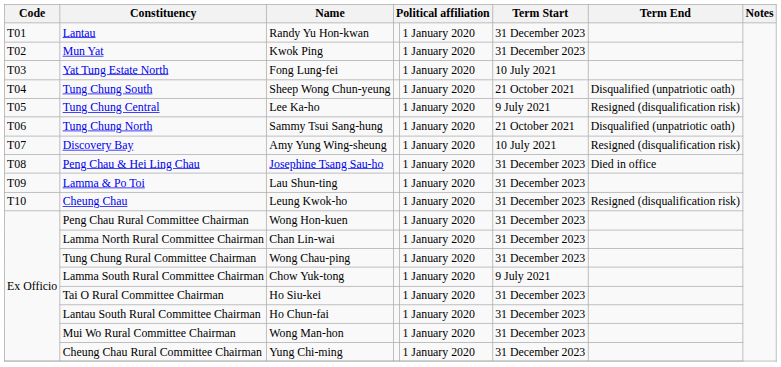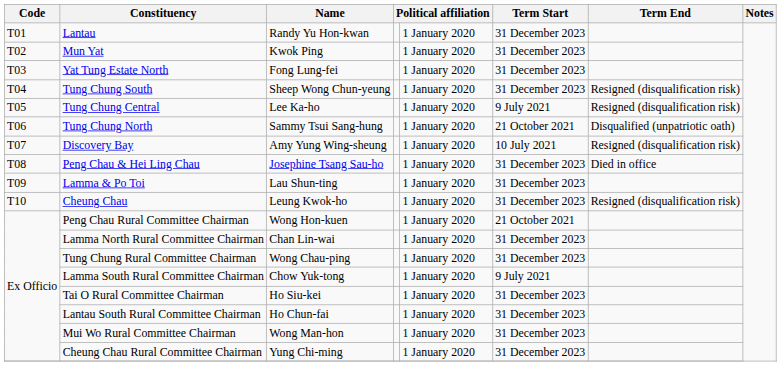 <table class="wikitable sortable" border=1>
 <tr>
 <th>Code</th>
 <th>Constituency</th>
 <th>Name</th>
 <th colspan=2>Political affiliation</th>
 <th>Term Start</th>
 <th>Term End</th>
 <th>Notes</th>
 </tr>
 <tr>
 <td>T01</td>
 <td><a href='#'>Lantau</a></td>
 <td>Randy Yu Hon-kwan</td>
 <td></td>
 <td>1 January 2020</td>
 <td>31 December 2023</td>
 <td></td>
 </tr>
 <tr>
 <td>T02</td>
 <td><a href='#'>Mun Yat</a></td>
 <td>Kwok Ping</td>
 <td></td>
 <td>1 January 2020</td>
 <td>31 December 2023</td>
 <td></td>
 </tr>
 <tr>
 <td>T03</td>
 <td><a href='#'>Yat Tung Estate North</a></td>
 <td>Fong Lung-fei</td>
 <td></td>
 <td>1 January 2020</td>
-<td>10 July 2021</td>
+<td>31 December 2023</td>
 <td></td>
 </tr>
 <tr>
 <td>T04</td>
 <td><a href='#'>Tung Chung South</a></td>
 <td>Sheep Wong Chun-yeung</td>
 <td></td>
 <td>1 January 2020</td>
-<td>21 October 2021</td>
-<td>Disqualified (unpatriotic oath)</td>
+<td>31 December 2023</td>
+<td>Resigned (disqualification risk)</td>
 </tr>
 <tr>
 <td>T05</td>
 <td><a href='#'>Tung Chung Central</a></td>
 <td>Lee Ka-ho</td>
 <td></td>
 <td>1 January 2020</td>
 <td>9 July 2021</td>
 <td>Resigned (disqualification risk)</td>
 </tr>
 <tr>
 <td>T06</td>
 <td><a href='#'>Tung Chung North</a></td>
 <td>Sammy Tsui Sang-hung</td>
 <td></td>
 <td>1 January 2020</td>
 <td>21 October 2021</td>
 <td>Disqualified (unpatriotic oath)</td>
 </tr>
 <tr>
 <td>T07</td>
 <td><a href='#'>Discovery Bay</a></td>
 <td>Amy Yung Wing-sheung</td>
 <td></td>
 <td>1 January 2020</td>
 <td>10 July 2021</td>
 <td>Resigned (disqualification risk)</td>
 </tr>
 <tr>
 <td>T08</td>
 <td><a href='#'>Peng Chau & Hei Ling Chau</a></td>
 <td><a href='#'>Josephine Tsang Sau-ho</a></td>
 <td></td>
 <td>1 January 2020</td>
 <td>31 December 2023</td>
 <td>Died in office</td>
 </tr>
 <tr>
 <td>T09</td>
 <td><a href='#'>Lamma & Po Toi</a></td>
 <td>Lau Shun-ting</td>
 <td></td>
 <td>1 January 2020</td>
 <td>31 December 2023</td>
 <td></td>
 </tr>
 <tr>
 <td>T10</td>
 <td><a href='#'>Cheung Chau</a></td>
 <td>Leung Kwok-ho</td>
 <td></td>
 <td>1 January 2020</td>
 <td>31 December 2023</td>
 <td>Resigned (disqualification risk)</td>
 </tr>
 <tr>
 <td rowspan=8>Ex Officio</td>
 <td>Peng Chau Rural Committee Chairman</td>
 <td>Wong Hon-kuen</td>
 <td></td>
 <td>1 January 2020</td>
-<td>31 December 2023</td>
+<td>21 October 2021</td>
 <td></td>
 </tr>
 <tr>
 <td>Lamma North Rural Committee Chairman</td>
 <td>Chan Lin-wai</td>
 <td></td>
 <td>1 January 2020</td>
 <td>31 December 2023</td>
 <td></td>
 </tr>
 <tr>
 <td>Tung Chung Rural Committee Chairman</td>
 <td>Wong Chau-ping</td>
 <td></td>
 <td>1 January 2020</td>
 <td>31 December 2023</td>
 <td></td>
 </tr>
 <tr>
 <td>Lamma South Rural Committee Chairman</td>
 <td>Chow Yuk-tong</td>
 <td></td>
 <td>1 January 2020</td>
 <td>9 July 2021</td>
 <td></td>
 </tr>
 <tr>
 <td>Tai O Rural Committee Chairman</td>
 <td>Ho Siu-kei</td>
 <td></td>
 <td>1 January 2020</td>
 <td>31 December 2023</td>
 <td></td>
 </tr>
 <tr>
 <td>Lantau South Rural Committee Chairman</td>
 <td>Ho Chun-fai</td>
 <td></td>
 <td>1 January 2020</td>
 <td>31 December 2023</td>
 <td></td>
 </tr>
 <tr>
 <td>Mui Wo Rural Committee Chairman</td>
 <td>Wong Man-hon</td>
 <td></td>
 <td>1 January 2020</td>
 <td>31 December 2023</td>
 <td></td>
 </tr>
 <tr>
 <td>Cheung Chau Rural Committee Chairman</td>
 <td>Yung Chi-ming</td>
 <td></td>
 <td>1 January 2020</td>
 <td>31 December 2023</td>
 <td></td>
 </tr>
 <tr>
 </tr>
 </table>
